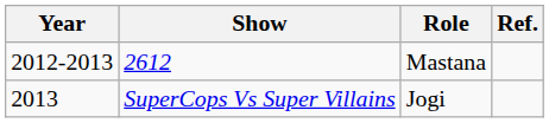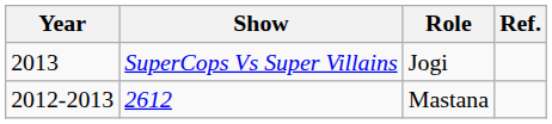 <table class="wikitable">
 <tr>
 <th>Year</th>
 <th>Show</th>
 <th>Role</th>
 <th>Ref.</th>
 </tr>
 <tr>
+<td>2013</td>
+<td><em><a href='#'>SuperCops Vs Super Villains</a></em></td>
+<td>Jogi</td>
+<td></td>
+</tr>
+<tr>
 <td>2012-2013</td>
 <td><em><a href='#'>2612</a></em></td>
 <td>Mastana</td>
 <td></td>
 </tr>
-<tr>
-<td>2013</td>
-<td><em><a href='#'>SuperCops Vs Super Villains</a></em></td>
-<td>Jogi</td>
-<td></td>
-</tr>
 </table>
